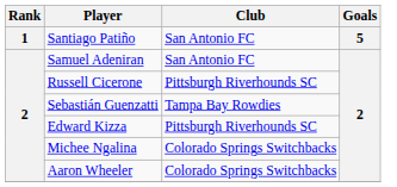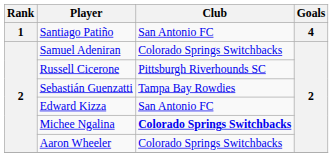 <table class="wikitable" style="text-align:left">
 <tr>
 <th>Rank</th>
 <th>Player</th>
 <th>Club</th>
 <th>Goals</th>
 </tr>
 <tr>
 <th>1</th>
 <td> <a href='#'>Santiago Patiño</a></td>
 <td><a href='#'>San Antonio FC</a></td>
-<th>5</th>
+<th>4</th>
 </tr>
 <tr>
 <th rowspan=6>2</th>
 <td> <a href='#'>Samuel Adeniran</a></td>
-<td><a href='#'>San Antonio FC</a></td>
+<td><a href='#'>Colorado Springs Switchbacks</a></td>
 <th rowspan=6>2</th>
 </tr>
 <tr>
 <td> <a href='#'>Russell Cicerone</a></td>
 <td><a href='#'>Pittsburgh Riverhounds SC</a></td>
 </tr>
 <tr>
 <td> <a href='#'>Sebastián Guenzatti</a></td>
 <td><a href='#'>Tampa Bay Rowdies</a></td>
 </tr>
 <tr>
 <td> <a href='#'>Edward Kizza</a></td>
-<td><a href='#'>Pittsburgh Riverhounds SC</a></td>
+<td><a href='#'>San Antonio FC</a></td>
 </tr>
 <tr>
 <td> <a href='#'>Michee Ngalina</a></td>
-<td><a href='#'>Colorado Springs Switchbacks</a></td>
+<td><strong><a href='#'>Colorado Springs Switchbacks</a></strong></td>
 </tr>
 <tr>
 <td> <a href='#'>Aaron Wheeler</a></td>
 <td><a href='#'>Colorado Springs Switchbacks</a></td>
 </tr>
 <tr>
 </tr>
 </table>
